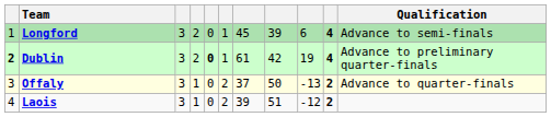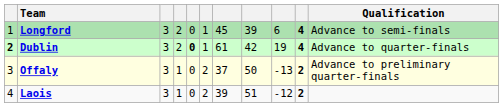 <table class="wikitable">
 <tr>
 <th width="10"></th>
 <th width="170" style="text-align:left;">Team</th>
 <th width="10"></th>
 <th width="10"></th>
 <th width="10"></th>
 <th width="10"></th>
 <th width="30"></th>
 <th width="30"></th>
 <th width="10"></th>
 <th width="10"></th>
 <th>Qualification</th>
 </tr>
 <tr style="background:#ace1af">
 <td>1</td>
 <td align="left"><strong> <a href='#'>Longford</a></strong></td>
 <td>3</td>
 <td>2</td>
 <td>0</td>
 <td>1</td>
 <td>45</td>
 <td>39</td>
 <td>6</td>
 <td><strong>4</strong></td>
 <td>Advance to semi-finals</td>
 </tr>
 <tr style="background:#ccffcc">
 <td><strong>2</strong></td>
 <td align="left"><strong> <a href='#'>Dublin</a></strong></td>
 <td>3</td>
 <td>2</td>
 <td><strong>0</strong></td>
 <td>1</td>
 <td>61</td>
 <td>42</td>
 <td>19</td>
 <td><strong>4</strong></td>
-<td>Advance to preliminary quarter-finals</td>
+<td>Advance to quarter-finals</td>
 </tr>
 <tr style="background:#FFFFE0;">
 <td>3</td>
 <td align="left"><strong> <a href='#'>Offaly</a></strong></td>
 <td>3</td>
 <td>1</td>
 <td>0</td>
 <td>2</td>
 <td>37</td>
 <td>50</td>
 <td>-13</td>
 <td><strong>2</strong></td>
-<td>Advance to quarter-finals</td>
+<td>Advance to preliminary quarter-finals</td>
 </tr>
 <tr>
 <td>4</td>
 <td align="left"><strong> <a href='#'>Laois</a></strong></td>
 <td>3</td>
 <td>1</td>
 <td>0</td>
 <td>2</td>
 <td>39</td>
 <td>51</td>
 <td>-12</td>
 <td><strong>2</strong></td>
 <td></td>
 </tr>
 </table>
